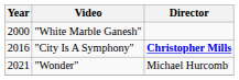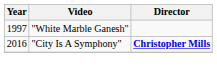 <table class="wikitable">
 <tr>
 <th width="auto">Year</th>
 <th width="auto">Video</th>
 <th width="auto">Director</th>
 </tr>
 <tr>
-<td scope="row">2000</td>
+<td scope="row">1997</td>
 <td scope="row">"White Marble Ganesh"</td>
 <td></td>
 </tr>
 <tr>
 <td>2016</td>
 <td scope="row">"City Is A Symphony"</td>
 <td><strong><a href='#'>Christopher Mills</a></strong></td>
 </tr>
 <tr>
-<td>2021</td>
-<td>"Wonder"</td>
-<td>Michael Hurcomb</td>
-</tr>
-<tr>
 </tr>
 </table>
